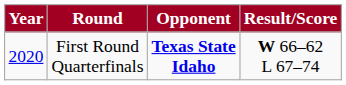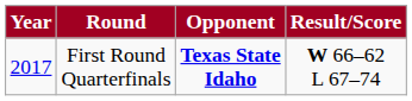 <table class="wikitable" style="text-align:center;">
 <tr>
 <th style="background:#a10022; color:white;">Year</th>
 <th style="background:#a10022; color:white;">Round</th>
 <th style="background:#a10022; color:white;">Opponent</th>
 <th style="background:#a10022; color:white;">Result/Score</th>
 </tr>
 <tr align="center">
-<td><a href='#'>2020</a></td>
+<td><a href='#'>2017</a></td>
 <td>First Round<br>Quarterfinals</td>
 <td><strong><a href='#'>Texas State</a><br><a href='#'>Idaho</a></strong></td>
 <td><strong>W</strong> 66–62<br>L 67–74</td>
 </tr>
 </table>
